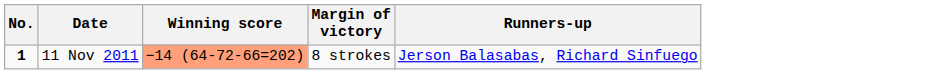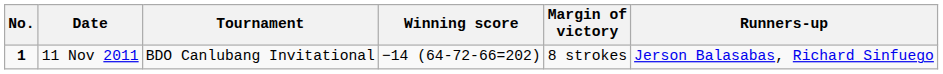 <table class="wikitable" style="font-size:95%;">
 <tr>
 <th>No.</th>
 <th>Date</th>
+<th>Tournament</th>
 <th>Winning score</th>
 <th>Margin of<br> victory</th>
 <th>Runners-up</th>
 </tr>
 <tr>
 <td align=center><strong>1</strong></td>
 <td align=right>11 Nov <a href='#'>2011</a></td>
-<td style="background: lightsalmon;">−14 (64-72-66=202)</td>
+<td>BDO Canlubang Invitational</td>
+<td>−14 (64-72-66=202)</td>
 <td>8 strokes</td>
 <td> <a href='#'>Jerson Balasabas</a>,  <a href='#'>Richard Sinfuego</a></td>
 </tr>
 </table>
